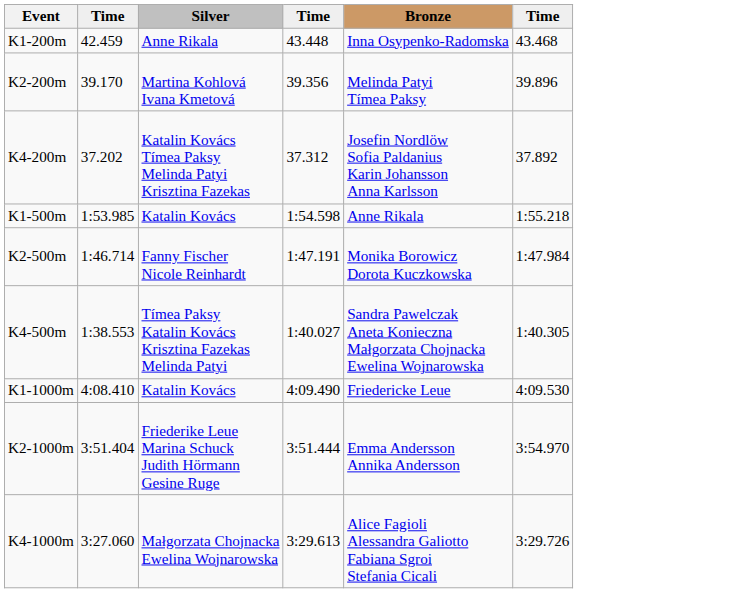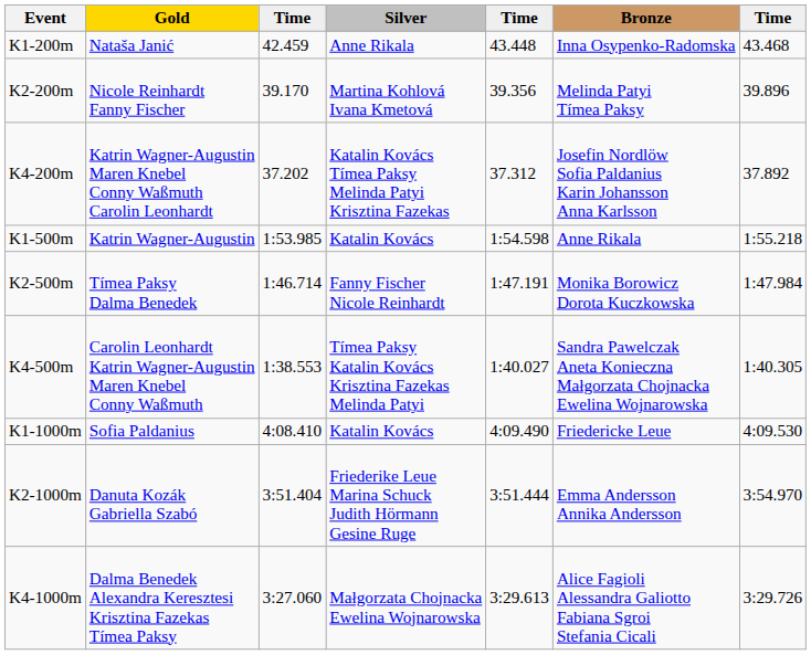 <table class="wikitable">
 <tr>
 <th>Event</th>
+<td align=center bgcolor="gold"><strong>Gold</strong></td>
 <td align=center bgcolor="EFEFEF"><strong>Time</strong></td>
 <td align=center bgcolor="silver"><strong>Silver</strong></td>
 <td align=center bgcolor="EFEFEF"><strong>Time</strong></td>
 <td align=center bgcolor="CC9966"><strong>Bronze</strong></td>
 <td align=center bgcolor="EFEFEF"><strong>Time</strong></td>
 </tr>
 <tr>
 <td>K1-200m</td>
+<td> <a href='#'>Nataša Janić</a></td>
 <td>42.459</td>
 <td> <a href='#'>Anne Rikala</a></td>
 <td>43.448</td>
 <td> <a href='#'>Inna Osypenko-Radomska</a></td>
 <td>43.468</td>
 </tr>
 <tr>
 <td>K2-200m</td>
+<td><br><a href='#'>Nicole Reinhardt</a><br><a href='#'>Fanny Fischer</a></td>
 <td>39.170</td>
 <td><br><a href='#'>Martina Kohlová</a><br><a href='#'>Ivana Kmetová</a></td>
 <td>39.356</td>
 <td><br><a href='#'>Melinda Patyi</a><br><a href='#'>Tímea Paksy</a></td>
 <td>39.896</td>
 </tr>
 <tr>
 <td>K4-200m</td>
+<td><br><a href='#'>Katrin Wagner-Augustin</a><br><a href='#'>Maren Knebel</a><br><a href='#'>Conny Waßmuth</a><br><a href='#'>Carolin Leonhardt</a></td>
 <td>37.202</td>
 <td><br><a href='#'>Katalin Kovács</a><br><a href='#'>Tímea Paksy</a><br><a href='#'>Melinda Patyi</a><br><a href='#'>Krisztina Fazekas</a></td>
 <td>37.312</td>
 <td><br><a href='#'>Josefin Nordlöw</a><br><a href='#'>Sofia Paldanius</a><br><a href='#'>Karin Johansson</a><br><a href='#'>Anna Karlsson</a></td>
 <td>37.892</td>
 </tr>
 <tr>
 <td>K1-500m</td>
+<td> <a href='#'>Katrin Wagner-Augustin</a></td>
 <td>1:53.985</td>
 <td> <a href='#'>Katalin Kovács</a></td>
 <td>1:54.598</td>
 <td> <a href='#'>Anne Rikala</a></td>
 <td>1:55.218</td>
 </tr>
 <tr>
 <td>K2-500m</td>
+<td><br><a href='#'>Tímea Paksy</a><br><a href='#'>Dalma Benedek</a></td>
 <td>1:46.714</td>
 <td><br><a href='#'>Fanny Fischer</a><br><a href='#'>Nicole Reinhardt</a></td>
 <td>1:47.191</td>
 <td><br><a href='#'>Monika Borowicz</a><br><a href='#'>Dorota Kuczkowska</a></td>
 <td>1:47.984</td>
 </tr>
 <tr>
 <td>K4-500m</td>
+<td><br><a href='#'>Carolin Leonhardt</a><br><a href='#'>Katrin Wagner-Augustin</a><br><a href='#'>Maren Knebel</a><br><a href='#'>Conny Waßmuth</a></td>
 <td>1:38.553</td>
 <td><br><a href='#'>Tímea Paksy</a><br><a href='#'>Katalin Kovács</a><br><a href='#'>Krisztina Fazekas</a><br><a href='#'>Melinda Patyi</a></td>
 <td>1:40.027</td>
 <td><br><a href='#'>Sandra Pawelczak</a><br><a href='#'>Aneta Konieczna</a><br><a href='#'>Małgorzata Chojnacka</a><br><a href='#'>Ewelina Wojnarowska</a></td>
 <td>1:40.305</td>
 </tr>
 <tr>
 <td>K1-1000m</td>
+<td> <a href='#'>Sofia Paldanius</a></td>
 <td>4:08.410</td>
 <td> <a href='#'>Katalin Kovács</a></td>
 <td>4:09.490</td>
 <td> <a href='#'>Friedericke Leue</a></td>
 <td>4:09.530</td>
 </tr>
 <tr>
 <td>K2-1000m</td>
+<td><br><a href='#'>Danuta Kozák</a><br><a href='#'>Gabriella Szabó</a></td>
 <td>3:51.404</td>
 <td><br><a href='#'>Friederike Leue</a><br><a href='#'>Marina Schuck</a><br><a href='#'>Judith Hörmann</a><br><a href='#'>Gesine Ruge</a></td>
 <td>3:51.444</td>
 <td><br><a href='#'>Emma Andersson</a><br><a href='#'>Annika Andersson</a></td>
 <td>3:54.970</td>
 </tr>
 <tr>
 <td>K4-1000m</td>
+<td><br><a href='#'>Dalma Benedek</a><br><a href='#'>Alexandra Keresztesi</a><br><a href='#'>Krisztina Fazekas</a><br><a href='#'>Tímea Paksy</a></td>
 <td>3:27.060</td>
 <td><br><a href='#'>Małgorzata Chojnacka</a><br><a href='#'>Ewelina Wojnarowska</a></td>
 <td>3:29.613</td>
 <td><br><a href='#'>Alice Fagioli</a><br><a href='#'>Alessandra Galiotto</a><br><a href='#'>Fabiana Sgroi</a><br><a href='#'>Stefania Cicali</a></td>
 <td>3:29.726</td>
 </tr>
 </table>
